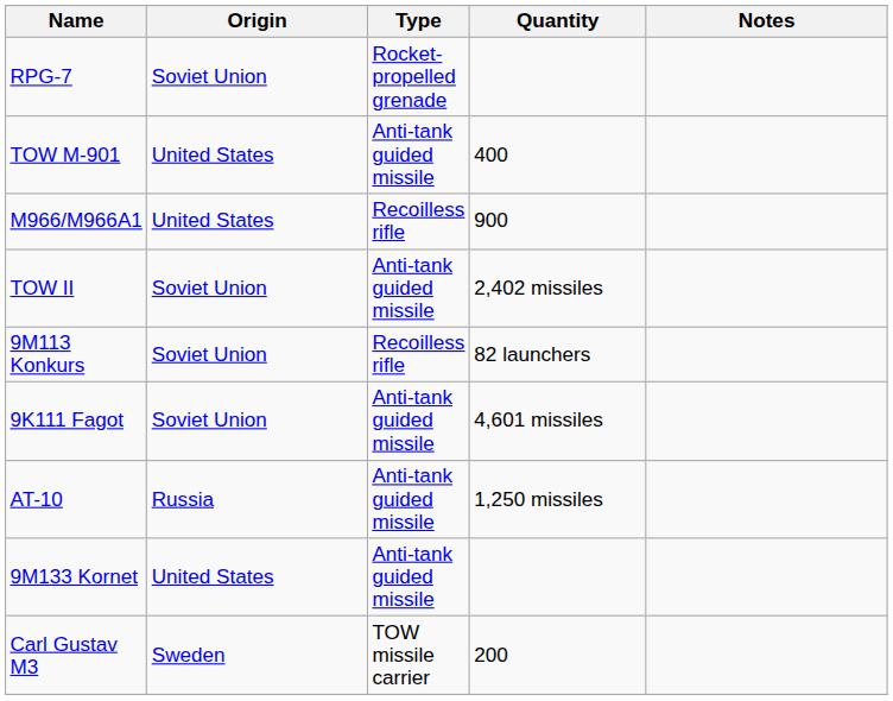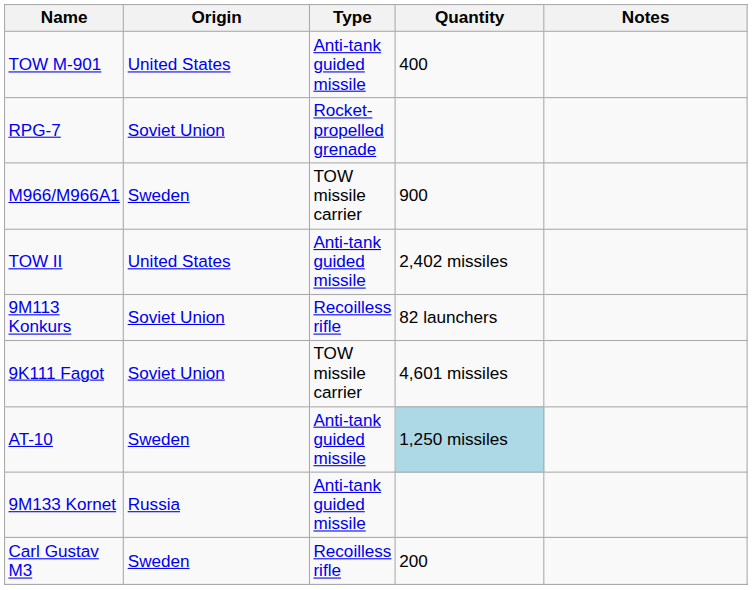 <table class=wikitable border="0" width="55%">
 <tr>
 <th width="15%">Name</th>
 <th width="25%">Origin</th>
 <th width="10%">Type</th>
 <th width="20%">Quantity</th>
 <th>Notes</th>
 </tr>
 <tr>
+<td><a href='#'>TOW M-901</a></td>
+<td><a href='#'>United States</a></td>
+<td><a href='#'>Anti-tank guided missile</a></td>
+<td>400</td>
+<td></td>
+</tr>
+<tr>
 <td><a href='#'>RPG-7</a></td>
 <td><a href='#'>Soviet Union</a></td>
 <td><a href='#'>Rocket-propelled grenade</a></td>
 <td></td>
 <td></td>
 </tr>
 <tr>
-<td><a href='#'>TOW M-901</a></td>
-<td><a href='#'>United States</a></td>
-<td><a href='#'>Anti-tank guided missile</a></td>
-<td>400</td>
-<td></td>
-</tr>
-<tr>
 <td><a href='#'>M966/M966A1</a></td>
-<td><a href='#'>United States</a></td>
-<td><a href='#'>Recoilless rifle</a></td>
+<td><a href='#'>Sweden</a></td>
+<td>TOW missile carrier</td>
 <td>900</td>
 <td></td>
 </tr>
 <tr>
 <td><a href='#'>TOW II</a></td>
-<td><a href='#'>Soviet Union</a></td>
+<td><a href='#'>United States</a></td>
 <td><a href='#'>Anti-tank guided missile</a></td>
 <td>2,402 missiles</td>
 <td></td>
 </tr>
 <tr>
 <td><a href='#'>9M113 Konkurs</a></td>
 <td><a href='#'>Soviet Union</a></td>
 <td><a href='#'>Recoilless rifle</a></td>
 <td>82 launchers</td>
 <td></td>
 </tr>
 <tr>
 <td><a href='#'>9K111 Fagot</a></td>
 <td><a href='#'>Soviet Union</a></td>
-<td><a href='#'>Anti-tank guided missile</a></td>
+<td>TOW missile carrier</td>
 <td>4,601 missiles</td>
 <td></td>
 </tr>
 <tr>
 <td><a href='#'>AT-10</a></td>
-<td><a href='#'>Russia</a></td>
+<td><a href='#'>Sweden</a></td>
 <td><a href='#'>Anti-tank guided missile</a></td>
-<td>1,250 missiles</td>
+<td style="background: lightblue;">1,250 missiles</td>
 <td></td>
 </tr>
 <tr>
 <td><a href='#'>9M133 Kornet</a></td>
-<td><a href='#'>United States</a></td>
+<td><a href='#'>Russia</a></td>
 <td><a href='#'>Anti-tank guided missile</a></td>
 <td></td>
 <td></td>
 </tr>
 <tr>
 <td><a href='#'>Carl Gustav M3</a></td>
 <td><a href='#'>Sweden</a></td>
-<td>TOW missile carrier</td>
+<td><a href='#'>Recoilless rifle</a></td>
 <td>200</td>
 <td></td>
 </tr>
 <tr>
 </tr>
 </table>
